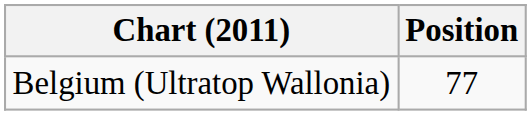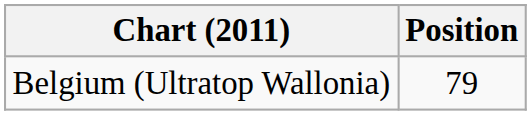 <table class="wikitable">
 <tr>
 <th>Chart (2011)</th>
 <th>Position</th>
 </tr>
 <tr>
 <td>Belgium (Ultratop Wallonia)</td>
-<td align="center">77</td>
+<td align="center">79</td>
 </tr>
 </table>
